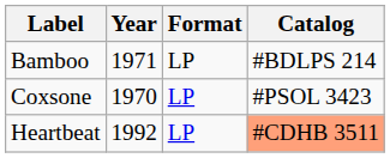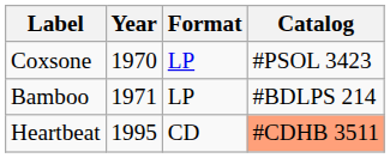 <table class="wikitable">
 <tr>
 <th>Label</th>
 <th>Year</th>
 <th>Format</th>
 <th>Catalog</th>
 </tr>
 <tr>
+<td>Coxsone</td>
+<td>1970</td>
+<td><a href='#'>LP</a></td>
+<td>#PSOL 3423</td>
+</tr>
+<tr>
 <td>Bamboo</td>
 <td>1971</td>
 <td>LP</td>
 <td>#BDLPS 214</td>
 </tr>
 <tr>
-<td>Coxsone</td>
-<td>1970</td>
-<td><a href='#'>LP</a></td>
-<td>#PSOL 3423</td>
-</tr>
-<tr>
 <td>Heartbeat</td>
-<td>1992</td>
-<td><a href='#'>LP</a></td>
+<td>1995</td>
+<td>CD</td>
 <td style="background: lightsalmon;">#CDHB 3511</td>
 </tr>
 </table>
